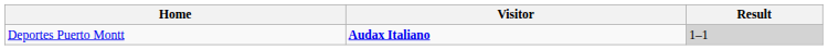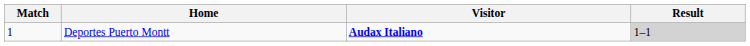 <table class="wikitable" width=65%>
 <tr>
+<th width=6%>Match</th>
 <th width=30%>Home</th>
 <th width=30%>Visitor</th>
 <th width=12%>Result</th>
 </tr>
 <tr>
+<td>1</td>
 <td><a href='#'>Deportes Puerto Montt</a></td>
 <td><strong><a href='#'>Audax Italiano</a></strong></td>
 <td style="background: lightgrey;">1–1</td>
 </tr>
 </table>
